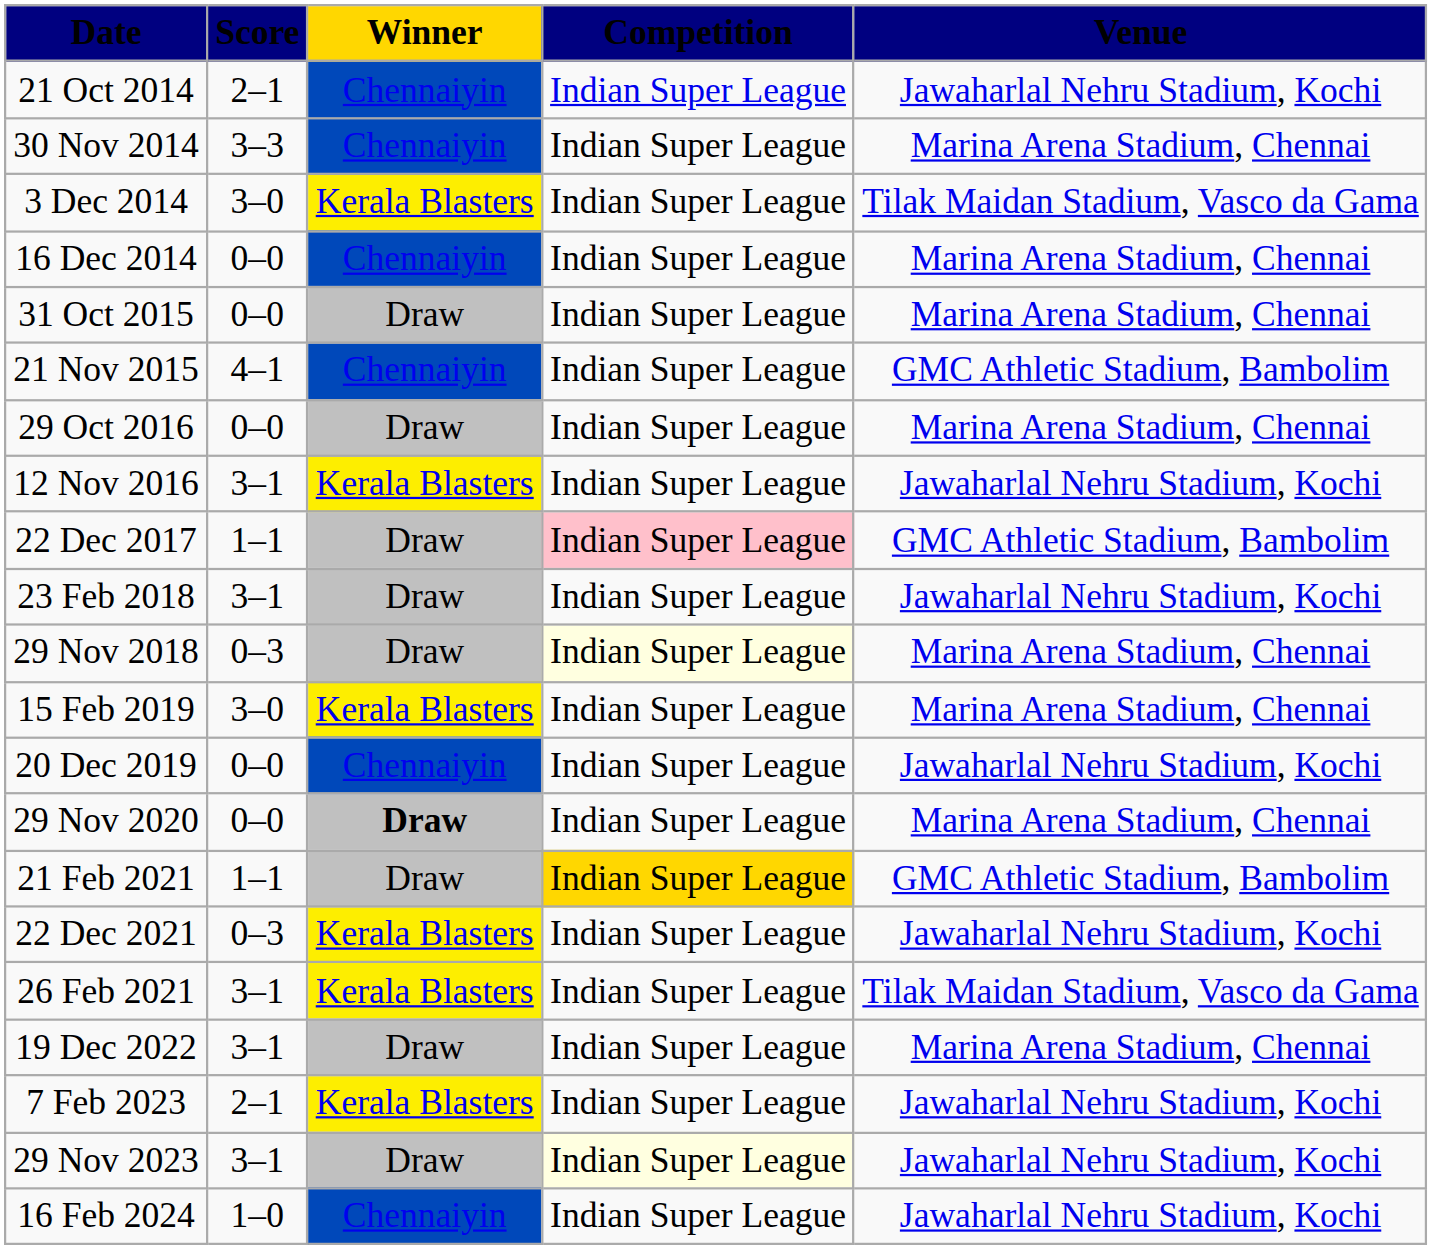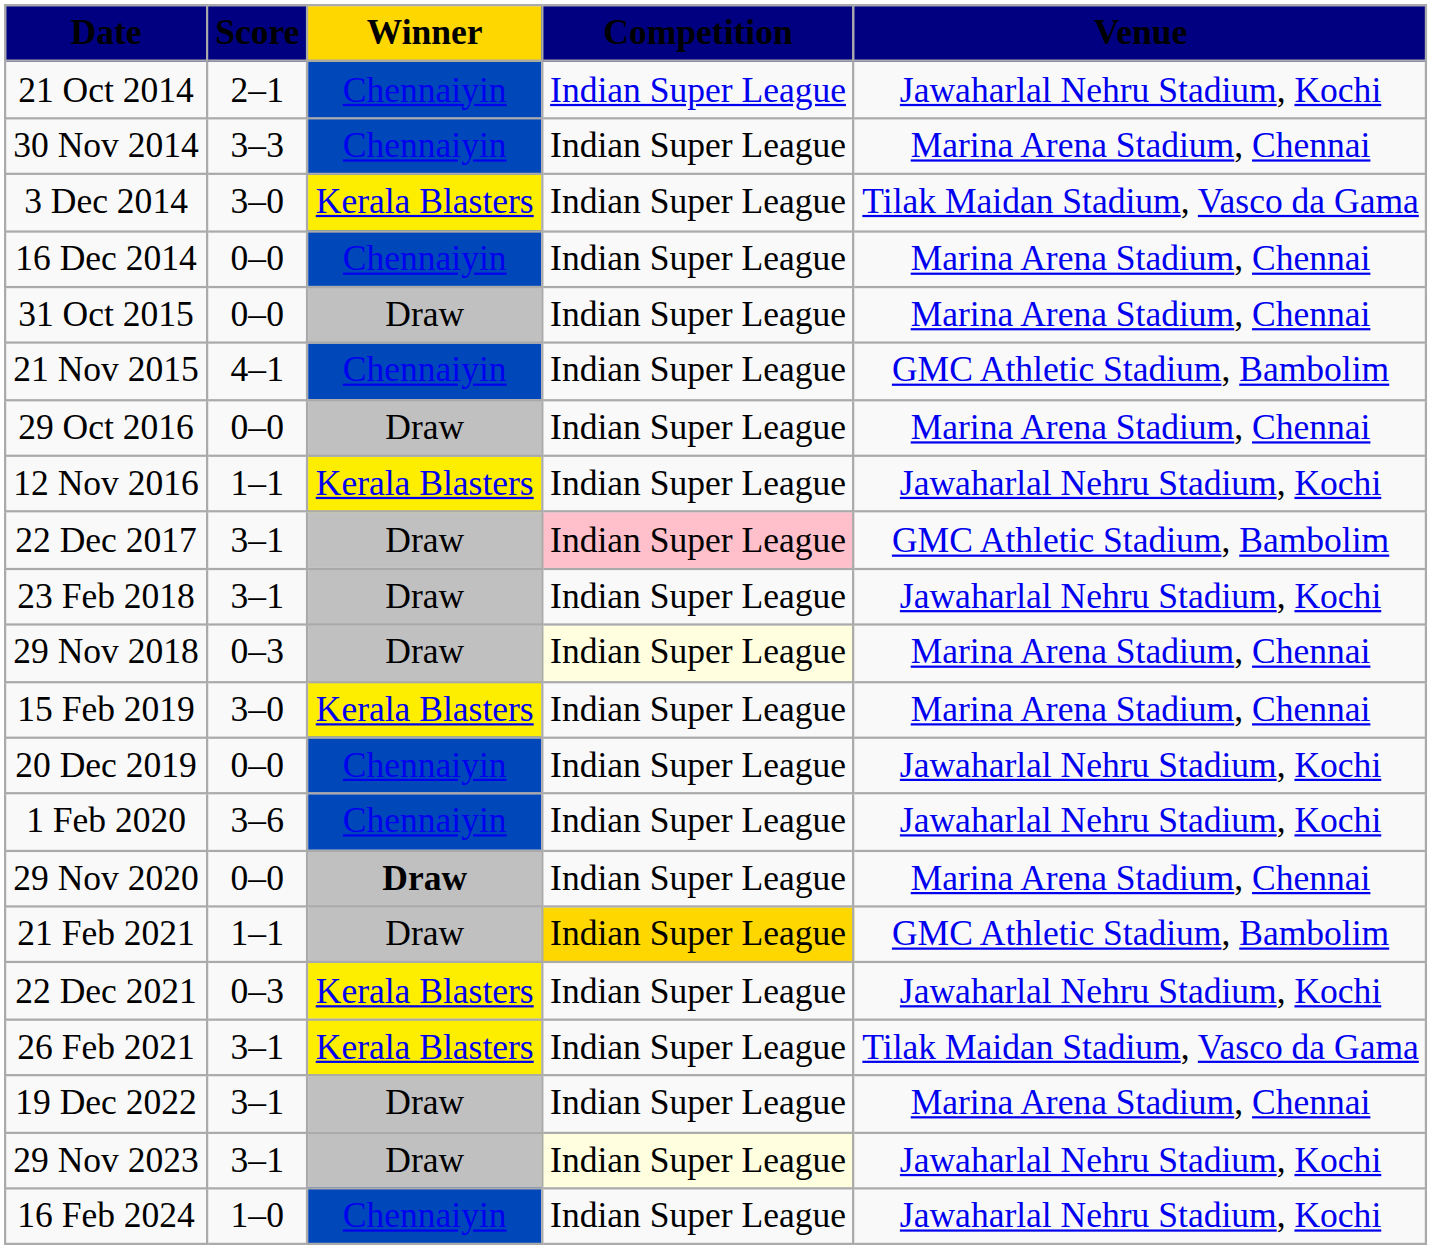 <table class="wikitable sortable" style="text-align: center;">
 <tr>
 <th style="background:#000080"><span> Date</span></th>
 <th style="background:#000080"><span> Score</span></th>
 <th style="background:#FFD700"><span> Winner</span></th>
 <th style="background:#000080"><span> Competition</span></th>
 <th style="background:#000080"><span> Venue</span></th>
 </tr>
 <tr>
 <td>21 Oct 2014</td>
 <td>2–1</td>
 <td style="background:#0048BA"><a href='#'><span>Chennaiyin</span></a></td>
 <td><a href='#'>Indian Super League</a></td>
 <td><a href='#'>Jawaharlal Nehru Stadium</a>, <a href='#'>Kochi</a></td>
 </tr>
 <tr>
 <td>30 Nov 2014</td>
 <td>3–3</td>
 <td style="background:#0048BA"><a href='#'><span>Chennaiyin</span></a></td>
 <td>Indian Super League</td>
 <td><a href='#'>Marina Arena Stadium</a>, <a href='#'>Chennai</a></td>
 </tr>
 <tr>
 <td>3 Dec 2014</td>
 <td>3–0</td>
 <td style="background:#FDEE00"><a href='#'><span>Kerala Blasters</span></a></td>
 <td>Indian Super League</td>
 <td><a href='#'>Tilak Maidan Stadium</a>, <a href='#'>Vasco da Gama</a></td>
 </tr>
 <tr>
 <td>16 Dec 2014</td>
 <td>0–0</td>
 <td style="background:#0048BA"><a href='#'><span>Chennaiyin</span></a></td>
 <td>Indian Super League</td>
 <td><a href='#'>Marina Arena Stadium</a>, <a href='#'>Chennai</a></td>
 </tr>
 <tr>
 <td>31 Oct 2015</td>
 <td>0–0</td>
 <td style="background:silver">Draw</td>
 <td>Indian Super League</td>
 <td><a href='#'>Marina Arena Stadium</a>, <a href='#'>Chennai</a></td>
 </tr>
 <tr>
 <td>21 Nov 2015</td>
 <td>4–1</td>
 <td style="background:#0048BA"><a href='#'><span>Chennaiyin</span></a></td>
 <td>Indian Super League</td>
 <td><a href='#'>GMC Athletic Stadium</a>, <a href='#'>Bambolim</a></td>
 </tr>
 <tr>
 <td>29 Oct 2016</td>
 <td>0–0</td>
 <td style="background:silver">Draw</td>
 <td>Indian Super League</td>
 <td><a href='#'>Marina Arena Stadium</a>, <a href='#'>Chennai</a></td>
 </tr>
 <tr>
 <td>12 Nov 2016</td>
-<td>3–1</td>
+<td>1–1</td>
 <td style="background:#FDEE00"><a href='#'><span>Kerala Blasters</span></a></td>
 <td>Indian Super League</td>
 <td><a href='#'>Jawaharlal Nehru Stadium</a>, <a href='#'>Kochi</a></td>
 </tr>
 <tr>
 <td>22 Dec 2017</td>
-<td>1–1</td>
+<td>3–1</td>
 <td style="background:silver">Draw</td>
 <td style="background: pink;">Indian Super League</td>
 <td><a href='#'>GMC Athletic Stadium</a>, <a href='#'>Bambolim</a></td>
 </tr>
 <tr>
 <td>23 Feb 2018</td>
 <td>3–1</td>
 <td style="background:silver">Draw</td>
 <td>Indian Super League</td>
 <td><a href='#'>Jawaharlal Nehru Stadium</a>, <a href='#'>Kochi</a></td>
 </tr>
 <tr>
 <td>29 Nov 2018</td>
 <td>0–3</td>
 <td style="background:silver">Draw</td>
 <td style="background: lightyellow;">Indian Super League</td>
 <td><a href='#'>Marina Arena Stadium</a>, <a href='#'>Chennai</a></td>
 </tr>
 <tr>
 <td>15 Feb 2019</td>
 <td>3–0</td>
 <td style="background:#FDEE00"><a href='#'><span>Kerala Blasters</span></a></td>
 <td>Indian Super League</td>
 <td><a href='#'>Marina Arena Stadium</a>, <a href='#'>Chennai</a></td>
 </tr>
 <tr>
 <td>20 Dec 2019</td>
 <td>0–0</td>
+<td style="background:#0048BA"><a href='#'><span>Chennaiyin</span></a></td>
+<td>Indian Super League</td>
+<td><a href='#'>Jawaharlal Nehru Stadium</a>, <a href='#'>Kochi</a></td>
+</tr>
+<tr>
+<td>1 Feb 2020</td>
+<td>3–6</td>
 <td style="background:#0048BA"><a href='#'><span>Chennaiyin</span></a></td>
 <td>Indian Super League</td>
 <td><a href='#'>Jawaharlal Nehru Stadium</a>, <a href='#'>Kochi</a></td>
 </tr>
 <tr>
 <td>29 Nov 2020</td>
 <td>0–0</td>
 <td style="background:silver"><strong>Draw</strong></td>
 <td>Indian Super League</td>
 <td><a href='#'>Marina Arena Stadium</a>, <a href='#'>Chennai</a></td>
 </tr>
 <tr>
 <td>21 Feb 2021</td>
 <td>1–1</td>
 <td style="background:silver">Draw</td>
 <td style="background: gold;">Indian Super League</td>
 <td><a href='#'>GMC Athletic Stadium</a>, <a href='#'>Bambolim</a></td>
 </tr>
 <tr>
 <td>22 Dec 2021</td>
 <td>0–3</td>
 <td style="background:#FDEE00"><a href='#'><span>Kerala Blasters</span></a></td>
 <td>Indian Super League</td>
 <td><a href='#'>Jawaharlal Nehru Stadium</a>, <a href='#'>Kochi</a></td>
 </tr>
 <tr>
 <td>26 Feb 2021</td>
 <td>3–1</td>
 <td style="background:#FDEE00"><a href='#'><span>Kerala Blasters</span></a></td>
 <td>Indian Super League</td>
 <td><a href='#'>Tilak Maidan Stadium</a>, <a href='#'>Vasco da Gama</a></td>
 </tr>
 <tr>
 <td>19 Dec 2022</td>
 <td>3–1</td>
 <td style="background:silver">Draw</td>
 <td>Indian Super League</td>
 <td><a href='#'>Marina Arena Stadium</a>, <a href='#'>Chennai</a></td>
 </tr>
 <tr>
-<td>7 Feb 2023</td>
-<td>2–1</td>
-<td style="background:#FDEE00"><a href='#'><span>Kerala Blasters</span></a></td>
-<td>Indian Super League</td>
-<td><a href='#'>Jawaharlal Nehru Stadium</a>, <a href='#'>Kochi</a></td>
-</tr>
-<tr>
 <td>29 Nov 2023</td>
 <td>3–1</td>
 <td style="background:silver">Draw</td>
 <td style="background: lightyellow;">Indian Super League</td>
 <td><a href='#'>Jawaharlal Nehru Stadium</a>, <a href='#'>Kochi</a></td>
 </tr>
 <tr>
 <td>16 Feb 2024</td>
 <td>1–0</td>
 <td style="background:#0048BA"><a href='#'><span>Chennaiyin</span></a></td>
 <td>Indian Super League</td>
 <td><a href='#'>Jawaharlal Nehru Stadium</a>, <a href='#'>Kochi</a></td>
 </tr>
 </table>
